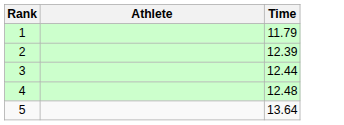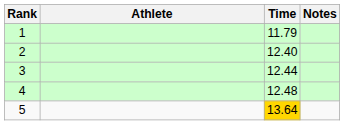 <table class="wikitable" style="text-align:center">
 <tr>
 <th>Rank</th>
 <th Style="width:18em">Athlete</th>
 <th>Time</th>
+<th>Notes</th>
 </tr>
 <tr style="background:#cfc">
 <td>1</td>
 <td style="text-align:left"></td>
 <td>11.79</td>
+<td></td>
 </tr>
 <tr style="background:#cfc">
 <td>2</td>
 <td style="text-align:left"></td>
-<td>12.39</td>
+<td>12.40</td>
+<td></td>
 </tr>
 <tr style="background:#cfc">
 <td>3</td>
 <td style="text-align:left"></td>
 <td>12.44</td>
+<td></td>
 </tr>
 <tr style="background:#cfc">
 <td>4</td>
 <td style="text-align:left"></td>
 <td>12.48</td>
+<td></td>
 </tr>
 <tr>
 <td>5</td>
 <td style="text-align:left"></td>
-<td>13.64</td>
+<td style="background: gold;">13.64</td>
+<td></td>
 </tr>
 </table>
